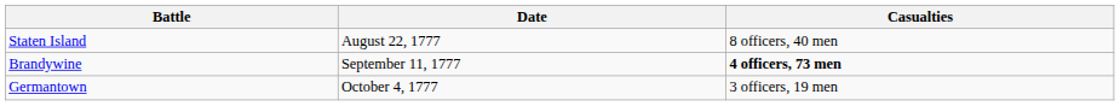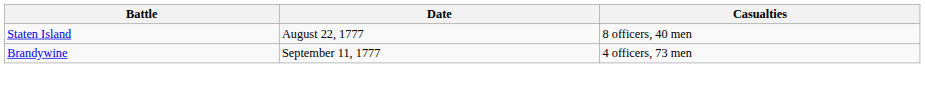 <table class="wikitable" width=60%>
 <tr valign="top">
 <th width=30%; align= center>Battle</th>
 <th width=35%; align= center>Date</th>
 <th width=35%; align= center>Casualties</th>
 </tr>
 <tr>
 <td><a href='#'>Staten Island</a></td>
 <td>August 22, 1777</td>
 <td>8 officers, 40 men</td>
 </tr>
 <tr>
 <td><a href='#'>Brandywine</a></td>
 <td>September 11, 1777</td>
-<td><strong>4 officers, 73 men</strong></td>
-</tr>
-<tr>
-<td><a href='#'>Germantown</a></td>
-<td>October 4, 1777</td>
-<td>3 officers, 19 men</td>
+<td>4 officers, 73 men</td>
 </tr>
 </table>
